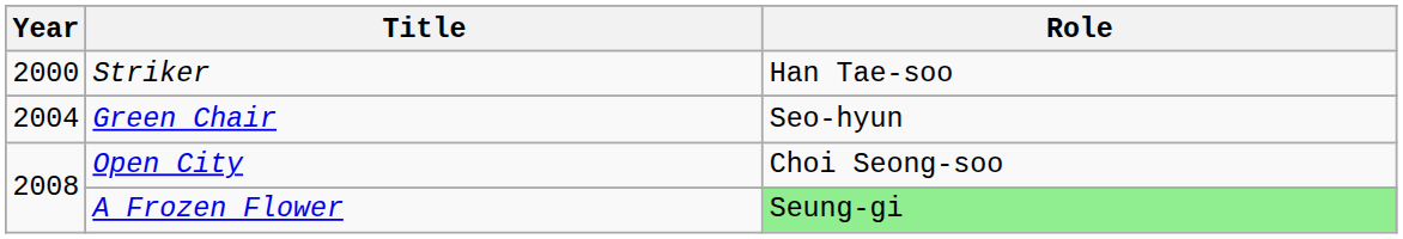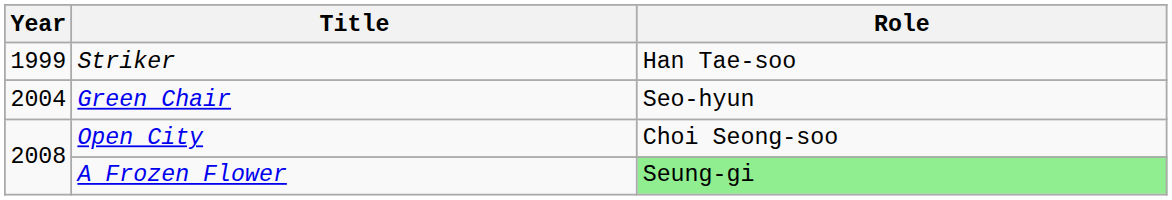 <table class="wikitable" style="width:650px">
 <tr>
 <th width=10>Year</th>
 <th>Title</th>
 <th>Role</th>
 </tr>
 <tr>
-<td>2000</td>
+<td>1999</td>
 <td><em>Striker</em></td>
 <td>Han Tae-soo</td>
 </tr>
 <tr>
 <td>2004</td>
 <td><em><a href='#'>Green Chair</a></em></td>
 <td>Seo-hyun</td>
 </tr>
 <tr>
 <td rowspan=2>2008</td>
 <td><em><a href='#'>Open City</a></em></td>
 <td>Choi Seong-soo</td>
 </tr>
 <tr>
 <td><em><a href='#'>A Frozen Flower</a></em></td>
 <td style="background: lightgreen;">Seung-gi</td>
 </tr>
 </table>
